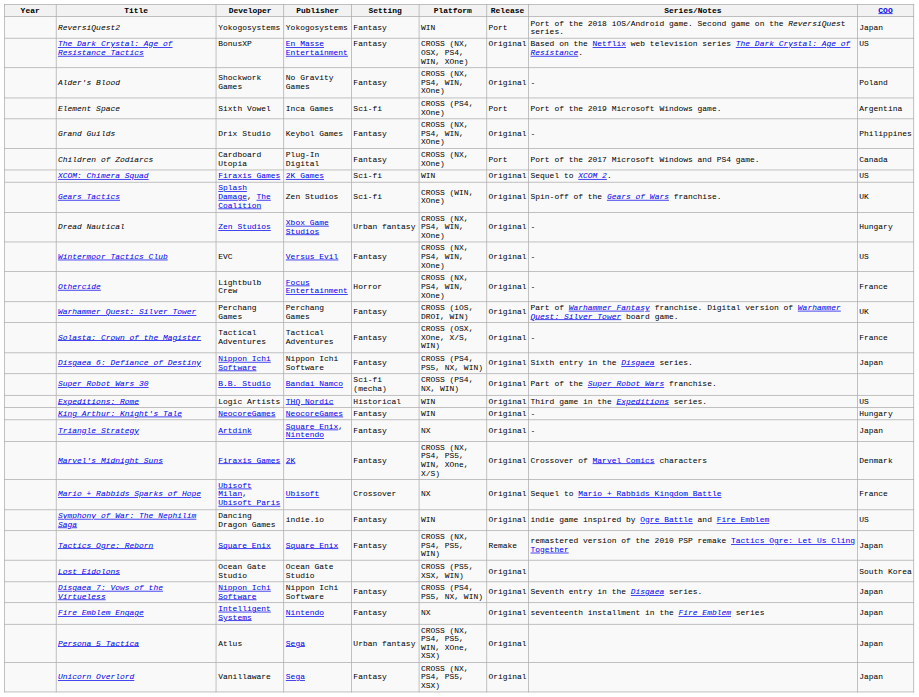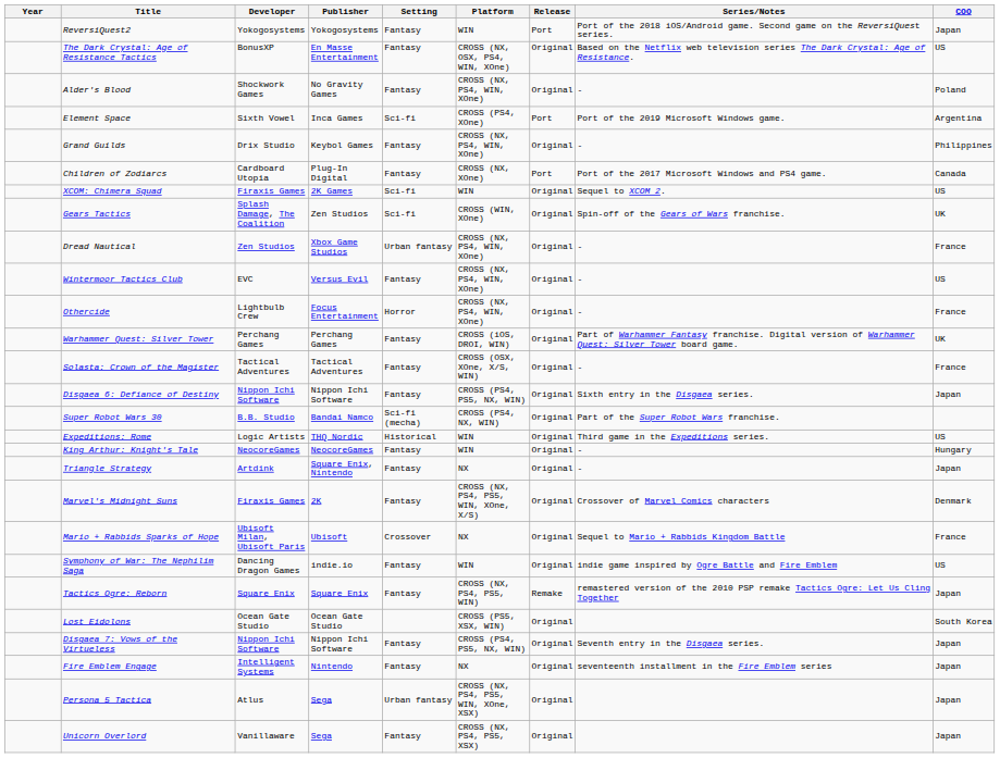 <table class="wikitable sortable" style="font-size:85%;width:100%;">
 <tr>
 <th style="width:6em;">Year</th>
 <th>Title</th>
 <th style="width:8em;">Developer</th>
 <th style="width:8em;">Publisher</th>
 <th style="width:8em;">Setting</th>
 <th style="width:8em;">Platform</th>
 <th>Release</th>
 <th>Series/Notes</th>
 <th><a href='#'>COO</a></th>
 </tr>
 <tr>
 <td></td>
 <td><em>ReversiQuest2</em></td>
 <td>Yokogosystems</td>
 <td>Yokogosystems</td>
 <td>Fantasy</td>
 <td>WIN</td>
 <td>Port</td>
 <td>Port of the 2018 iOS/Android game. Second game on the <em>ReversiQues</em>t series.</td>
 <td>Japan</td>
 </tr>
 <tr style="vertical-align: top;">
 <td></td>
 <td><em><a href='#'>The Dark Crystal: Age of Resistance Tactics</a></em></td>
 <td>BonusXP</td>
 <td><a href='#'>En Masse Entertainment</a></td>
 <td>Fantasy</td>
 <td>CROSS (NX, OSX, PS4, WIN, XOne)</td>
 <td>Original</td>
 <td>Based on the <a href='#'>Netflix</a> web television series <em><a href='#'>The Dark Crystal: Age of Resistance</a></em>.</td>
 <td>US</td>
 </tr>
 <tr>
 <td></td>
 <td><em>Alder's Blood</em></td>
 <td>Shockwork Games</td>
 <td>No Gravity Games</td>
 <td>Fantasy</td>
 <td>CROSS (NX, PS4, WIN, XOne)</td>
 <td>Original</td>
 <td>-</td>
 <td>Poland</td>
 </tr>
 <tr>
 <td></td>
 <td><em>Element Space</em></td>
 <td>Sixth Vowel</td>
 <td>Inca Games</td>
 <td>Sci-fi</td>
 <td>CROSS (PS4, XOne)</td>
 <td>Port</td>
 <td>Port of the 2019 Microsoft Windows game.</td>
 <td>Argentina</td>
 </tr>
 <tr>
 <td></td>
 <td><em>Grand Guilds</em></td>
 <td>Drix Studio</td>
 <td>Keybol Games</td>
 <td>Fantasy</td>
 <td>CROSS (NX, PS4, WIN, XOne)</td>
 <td>Original</td>
 <td>-</td>
 <td>Philippines</td>
 </tr>
 <tr>
 <td></td>
 <td><em>Children of Zodiarcs</em></td>
 <td>Cardboard Utopia</td>
 <td>Plug-In Digital</td>
 <td>Fantasy</td>
 <td>CROSS (NX, XOne)</td>
 <td>Port</td>
 <td>Port of the 2017 Microsoft Windows and PS4 game.</td>
 <td>Canada</td>
 </tr>
 <tr>
 <td></td>
 <td><em><a href='#'>XCOM: Chimera Squad</a></em></td>
 <td><a href='#'>Firaxis Games</a></td>
 <td><a href='#'>2K Games</a></td>
 <td>Sci-fi</td>
 <td>WIN</td>
 <td>Original</td>
 <td>Sequel to <em><a href='#'>XCOM 2</a></em>.</td>
 <td>US</td>
 </tr>
 <tr>
 <td></td>
 <td><em><a href='#'>Gears Tactics</a></em></td>
 <td><a href='#'>Splash Damage</a>, <a href='#'>The Coalition</a></td>
 <td>Zen Studios</td>
 <td>Sci-fi</td>
 <td>CROSS (WIN, XOne)</td>
 <td>Original</td>
 <td>Spin-off of the <a href='#'><em>Gears of Wars</em></a> franchise.</td>
 <td>UK</td>
 </tr>
 <tr>
 <td></td>
 <td><em>Dread Nautical</em></td>
 <td><a href='#'>Zen Studios</a></td>
 <td><a href='#'>Xbox Game Studios</a></td>
 <td>Urban fantasy</td>
 <td>CROSS (NX, PS4, WIN, XOne)</td>
 <td>Original</td>
 <td>-</td>
-<td>Hungary</td>
+<td>France</td>
 </tr>
 <tr>
 <td></td>
 <td><em><a href='#'>Wintermoor Tactics Club</a></em></td>
 <td>EVC</td>
 <td><a href='#'>Versus Evil</a></td>
 <td>Fantasy</td>
 <td>CROSS (NX, PS4, WIN, XOne)</td>
 <td>Original</td>
 <td>-</td>
 <td>US</td>
 </tr>
 <tr>
 <td></td>
 <td><em><a href='#'>Othercide</a></em></td>
 <td>Lightbulb Crew</td>
 <td><a href='#'>Focus Entertainment</a></td>
 <td>Horror</td>
 <td>CROSS (NX, PS4, WIN, XOne)</td>
 <td>Original</td>
 <td>-</td>
 <td>France</td>
 </tr>
 <tr>
 <td></td>
 <td><em><a href='#'>Warhammer Quest: Silver Tower</a></em></td>
 <td>Perchang Games</td>
 <td>Perchang Games</td>
 <td>Fantasy</td>
 <td>CROSS (iOS, DROI, WIN)</td>
 <td>Original</td>
 <td>Part of <em><a href='#'>Warhammer Fantasy</a></em> franchise. Digital version of <em><a href='#'>Warhammer Quest: Silver Tower</a></em> board game.</td>
 <td>UK</td>
 </tr>
 <tr>
 <td></td>
 <td><em><a href='#'>Solasta: Crown of the Magister</a></em></td>
 <td>Tactical Adventures</td>
 <td>Tactical Adventures</td>
 <td>Fantasy</td>
 <td>CROSS (OSX, XOne, X/S, WIN)</td>
 <td>Original</td>
 <td>-</td>
 <td>France</td>
 </tr>
 <tr>
 <td></td>
 <td><em><a href='#'>Disgaea 6: Defiance of Destiny</a></em></td>
 <td><a href='#'>Nippon Ichi Software</a></td>
 <td>Nippon Ichi Software</td>
 <td>Fantasy</td>
 <td>CROSS (PS4, PS5, NX, WIN)</td>
 <td>Original</td>
 <td>Sixth entry in the <em><a href='#'>Disgaea</a></em> series.</td>
 <td>Japan</td>
 </tr>
 <tr>
 <td></td>
 <td><em><a href='#'>Super Robot Wars 30</a></em></td>
 <td><a href='#'>B.B. Studio</a></td>
 <td><a href='#'>Bandai Namco</a></td>
 <td>Sci-fi (mecha)</td>
 <td>CROSS (PS4, NX, WIN)</td>
 <td>Original</td>
 <td>Part of the <em><a href='#'>Super Robot Wars</a></em> franchise.</td>
 </tr>
 <tr>
 <td></td>
 <td><em><a href='#'>Expeditions: Rome</a></em></td>
 <td>Logic Artists</td>
 <td><a href='#'>THQ Nordic</a></td>
 <td>Historical</td>
 <td>WIN</td>
 <td>Original</td>
 <td>Third game in the <em><a href='#'>Expeditions</a></em> series.</td>
 <td>US</td>
 </tr>
 <tr>
 <td></td>
 <td><em><a href='#'>King Arthur: Knight's Tale</a></em></td>
 <td><a href='#'>NeocoreGames</a></td>
 <td><a href='#'>NeocoreGames</a></td>
 <td>Fantasy</td>
 <td>WIN</td>
 <td>Original</td>
 <td>-</td>
 <td>Hungary</td>
 </tr>
 <tr>
 <td></td>
 <td><em><a href='#'>Triangle Strategy</a></em></td>
 <td><a href='#'>Artdink</a></td>
 <td><a href='#'>Square Enix</a>, <a href='#'>Nintendo</a></td>
 <td>Fantasy</td>
 <td>NX</td>
 <td>Original</td>
 <td>-</td>
 <td>Japan</td>
 </tr>
 <tr>
 <td></td>
 <td><em><a href='#'>Marvel's Midnight Suns</a></em></td>
 <td><a href='#'>Firaxis Games</a></td>
 <td><a href='#'>2K</a></td>
 <td>Fantasy</td>
 <td>CROSS (NX, PS4, PS5, WIN, XOne, X/S)</td>
 <td>Original</td>
 <td>Crossover of <a href='#'>Marvel Comics</a> characters</td>
 <td>Denmark</td>
 </tr>
 <tr>
 <td></td>
 <td><em><a href='#'>Mario + Rabbids Sparks of Hope</a></em></td>
 <td><a href='#'>Ubisoft Milan</a>, <a href='#'>Ubisoft Paris</a></td>
 <td><a href='#'>Ubisoft</a></td>
 <td>Crossover</td>
 <td>NX</td>
 <td>Original</td>
 <td>Sequel to <a href='#'>Mario + Rabbids Kingdom Battle</a></td>
 <td>France</td>
 </tr>
 <tr>
 <td></td>
 <td><em><a href='#'>Symphony of War: The Nephilim Saga</a></em></td>
 <td>Dancing Dragon Games</td>
 <td>indie.io</td>
 <td>Fantasy</td>
 <td>WIN</td>
 <td>Original</td>
 <td>indie game inspired by <a href='#'>Ogre Battle</a> and <a href='#'>Fire Emblem</a></td>
 <td>US</td>
 </tr>
 <tr>
 <td></td>
 <td><em><a href='#'>Tactics Ogre: Reborn</a></em></td>
 <td><a href='#'>Square Enix</a></td>
 <td><a href='#'>Square Enix</a></td>
 <td>Fantasy</td>
 <td>CROSS (NX, PS4, PS5, WIN)</td>
 <td>Remake</td>
 <td>remastered version of the 2010 PSP remake <a href='#'>Tactics Ogre: Let Us Cling Together</a></td>
 <td>Japan</td>
 </tr>
 <tr>
 <td></td>
 <td><em><a href='#'>Lost Eidolons</a></em></td>
 <td>Ocean Gate Studio</td>
 <td>Ocean Gate Studio</td>
 <td></td>
 <td>CROSS (PS5, XSX, WIN)</td>
 <td>Original</td>
 <td></td>
 <td>South Korea</td>
 </tr>
 <tr>
 <td></td>
 <td><em><a href='#'>Disgaea 7: Vows of the Virtueless</a></em></td>
 <td><a href='#'>Nippon Ichi Software</a></td>
 <td>Nippon Ichi Software</td>
 <td>Fantasy</td>
 <td>CROSS (PS4, PS5, NX, WIN)</td>
 <td>Original</td>
 <td>Seventh entry in the <em><a href='#'>Disgaea</a></em> series.</td>
 <td>Japan</td>
 </tr>
 <tr>
 <td></td>
 <td><em><a href='#'>Fire Emblem Engage</a></em></td>
 <td><a href='#'>Intelligent Systems</a></td>
 <td><a href='#'>Nintendo</a></td>
 <td>Fantasy</td>
 <td>NX</td>
 <td>Original</td>
 <td>seventeenth installment in the <em><a href='#'>Fire Emblem</a></em> series</td>
 <td>Japan</td>
 </tr>
 <tr>
 <td></td>
 <td><em><a href='#'>Persona 5 Tactica</a></em></td>
 <td>Atlus</td>
 <td><a href='#'>Sega</a></td>
 <td>Urban fantasy</td>
 <td>CROSS (NX, PS4, PS5, WIN, XOne, XSX)</td>
 <td>Original</td>
 <td></td>
 <td>Japan</td>
 </tr>
 <tr>
 <td></td>
 <td><em><a href='#'>Unicorn Overlord</a></em></td>
 <td>Vanillaware</td>
 <td><a href='#'>Sega</a></td>
 <td>Fantasy</td>
 <td>CROSS (NX, PS4, PS5, XSX)</td>
 <td>Original</td>
 <td></td>
 <td>Japan</td>
 </tr>
 </table>
